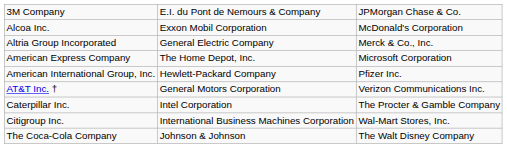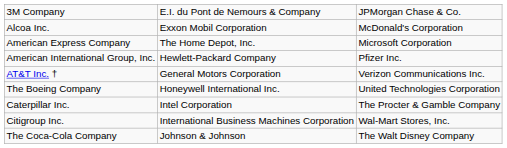 <table class="wikitable" border="1">
 <tr>
 <td>3M Company</td>
 <td>E.I. du Pont de Nemours & Company</td>
 <td>JPMorgan Chase & Co.</td>
 </tr>
 <tr>
 <td>Alcoa Inc.</td>
 <td>Exxon Mobil Corporation</td>
 <td>McDonald's Corporation</td>
-</tr>
-<tr>
-<td>Altria Group Incorporated</td>
-<td>General Electric Company</td>
-<td>Merck & Co., Inc.</td>
 </tr>
 <tr>
 <td>American Express Company</td>
 <td>The Home Depot, Inc.</td>
 <td>Microsoft Corporation</td>
 </tr>
 <tr>
 <td>American International Group, Inc.</td>
 <td>Hewlett-Packard Company</td>
 <td>Pfizer Inc.</td>
 </tr>
 <tr>
 <td><a href='#'>AT&T Inc.</a> † <br></td>
 <td>General Motors Corporation</td>
 <td>Verizon Communications Inc.</td>
 </tr>
 <tr>
+<td>The Boeing Company</td>
+<td>Honeywell International Inc.</td>
+<td>United Technologies Corporation</td>
+</tr>
+<tr>
 <td>Caterpillar Inc.</td>
 <td>Intel Corporation</td>
 <td>The Procter & Gamble Company</td>
 </tr>
 <tr>
 <td>Citigroup Inc.</td>
 <td>International Business Machines Corporation</td>
 <td>Wal-Mart Stores, Inc.</td>
 </tr>
 <tr>
 <td>The Coca-Cola Company</td>
 <td>Johnson & Johnson</td>
 <td>The Walt Disney Company</td>
 </tr>
 </table>
